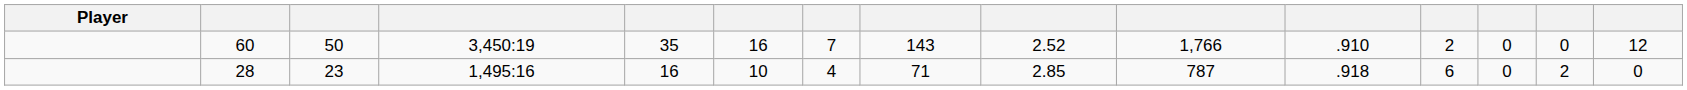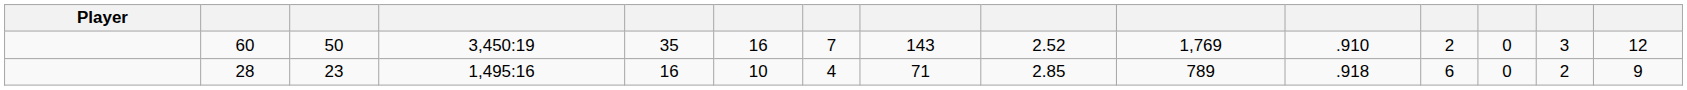 <table class="wikitable sortable" style="width:100%; text-align:center;">
 <tr>
 <th>Player</th>
 <th></th>
 <th></th>
 <th></th>
 <th></th>
 <th></th>
 <th></th>
 <th></th>
 <th></th>
 <th></th>
 <th></th>
 <th></th>
 <th></th>
 <th></th>
 <th></th>
 </tr>
 <tr>
 <td style=white-space:nowrap></td>
 <td>60</td>
 <td>50</td>
 <td>3,450:19</td>
 <td>35</td>
 <td>16</td>
 <td>7</td>
 <td>143</td>
 <td>2.52</td>
-<td>1,766</td>
+<td>1,769</td>
 <td>.910</td>
 <td>2</td>
 <td>0</td>
-<td>0</td>
+<td>3</td>
 <td>12</td>
 </tr>
 <tr>
 <td style=white-space:nowrap></td>
 <td>28</td>
 <td>23</td>
 <td>1,495:16</td>
 <td>16</td>
 <td>10</td>
 <td>4</td>
 <td>71</td>
 <td>2.85</td>
-<td>787</td>
+<td>789</td>
 <td>.918</td>
 <td>6</td>
 <td>0</td>
 <td>2</td>
-<td>0</td>
+<td>9</td>
 </tr>
 </table>
